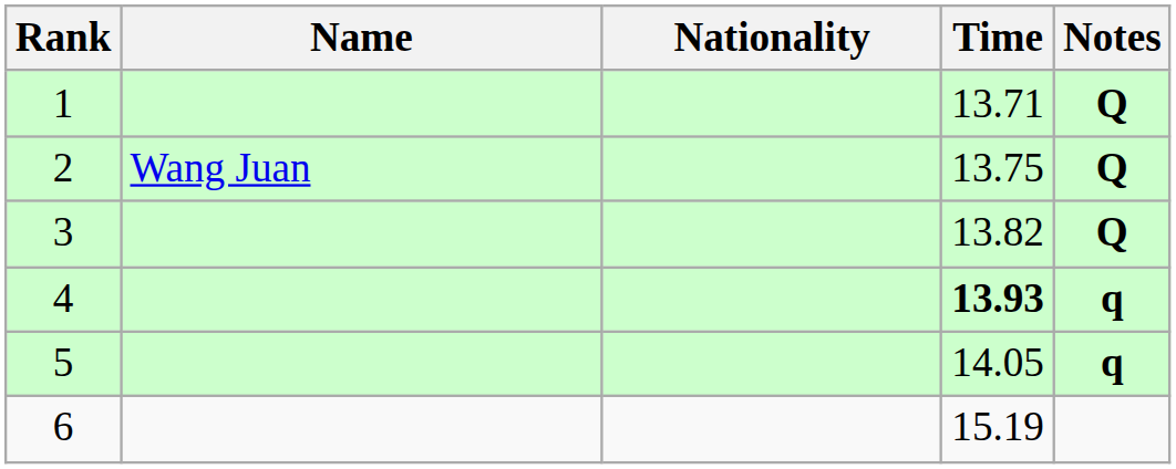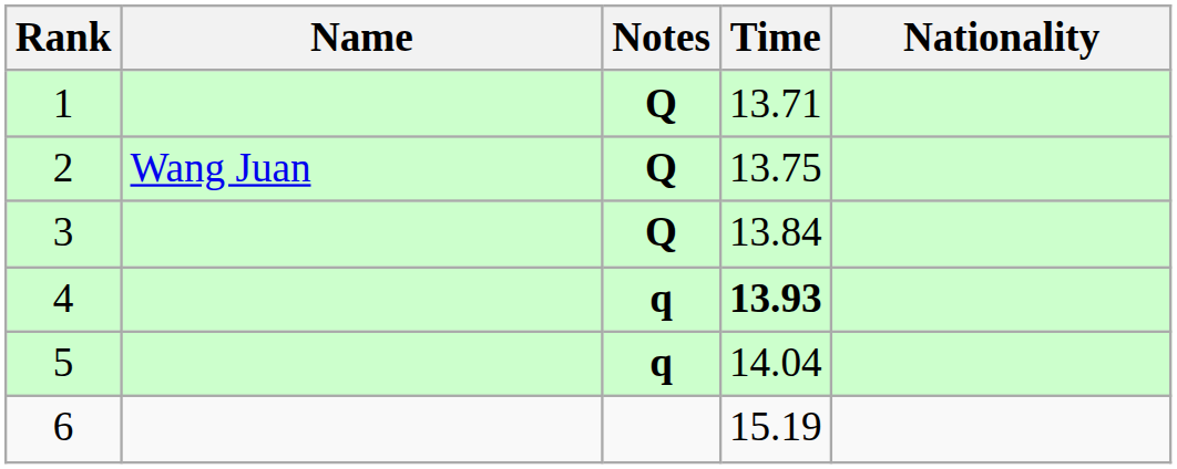 <table class="wikitable sortable" style="text-align:center">
 <tr>
 <th>Rank</th>
 <th style="width:180px">Name</th>
+<th>Notes</th>
+<th>Time</th>
 <th style="width:125px">Nationality</th>
-<th>Time</th>
-<th>Notes</th>
 </tr>
 <tr style="background:#cfc;">
 <td>1</td>
 <td style="text-align:left;"></td>
+<td><strong>Q</strong></td>
+<td>13.71</td>
 <td style="text-align:left;"></td>
-<td>13.71</td>
-<td><strong>Q</strong></td>
 </tr>
 <tr style="background:#cfc;">
 <td>2</td>
 <td style="text-align:left;"><a href='#'>Wang Juan</a></td>
+<td><strong>Q</strong></td>
+<td>13.75</td>
 <td style="text-align:left;"></td>
-<td>13.75</td>
-<td><strong>Q</strong></td>
 </tr>
 <tr style="background:#cfc;">
 <td>3</td>
 <td style="text-align:left;"></td>
+<td><strong>Q</strong></td>
+<td>13.84</td>
 <td style="text-align:left;"></td>
-<td>13.82</td>
-<td><strong>Q</strong></td>
 </tr>
 <tr style="background:#cfc;">
 <td>4</td>
 <td style="text-align:left;"></td>
+<td><strong>q</strong></td>
+<td><strong>13.93</strong></td>
 <td style="text-align:left;"></td>
-<td><strong>13.93</strong></td>
-<td><strong>q</strong></td>
 </tr>
 <tr style="background:#cfc;">
 <td>5</td>
 <td style="text-align:left;"></td>
+<td><strong>q</strong></td>
+<td>14.04</td>
 <td style="text-align:left;"></td>
-<td>14.05</td>
-<td><strong>q</strong></td>
 </tr>
 <tr>
 <td>6</td>
 <td style="text-align:left;"></td>
+<td></td>
+<td>15.19</td>
 <td style="text-align:left;"></td>
-<td>15.19</td>
-<td></td>
 </tr>
 </table>
